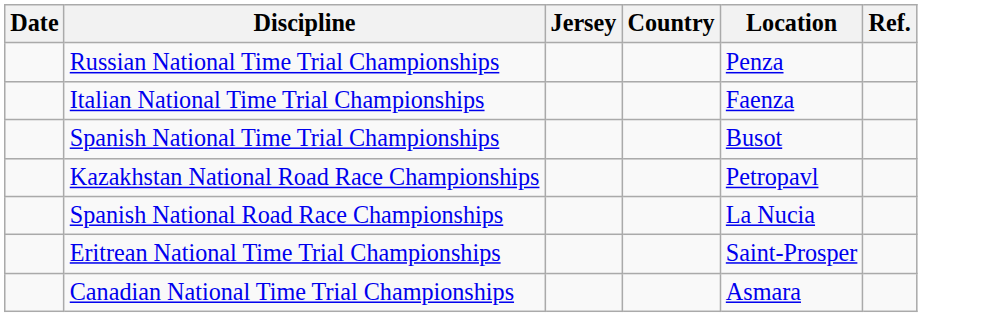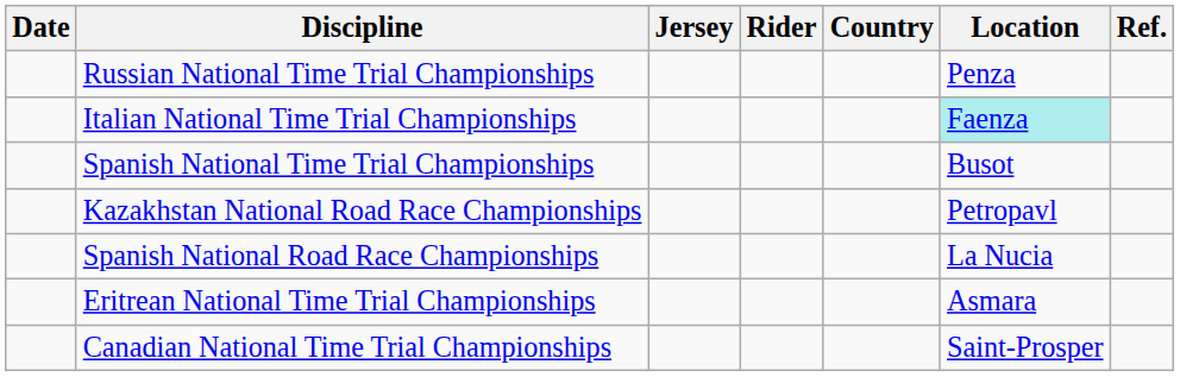 <table class="wikitable sortable">
 <tr>
 <th>Date</th>
 <th>Discipline</th>
 <th>Jersey</th>
+<th>Rider</th>
 <th>Country</th>
 <th>Location</th>
 <th class="unsortable">Ref.</th>
 </tr>
 <tr>
 <td></td>
 <td><a href='#'>Russian National Time Trial Championships</a></td>
 <td align="center"></td>
 <td></td>
+<td></td>
 <td><a href='#'>Penza</a></td>
 <td align="center"></td>
 </tr>
 <tr>
 <td></td>
 <td><a href='#'>Italian National Time Trial Championships</a></td>
 <td align="center"></td>
 <td></td>
-<td><a href='#'>Faenza</a></td>
+<td></td>
+<td style="background: paleturquoise;"><a href='#'>Faenza</a></td>
 <td align="center"></td>
 </tr>
 <tr>
 <td></td>
 <td><a href='#'>Spanish National Time Trial Championships</a></td>
 <td align="center"></td>
+<td></td>
 <td></td>
 <td><a href='#'>Busot</a></td>
 <td align="center"></td>
 </tr>
 <tr>
 <td></td>
 <td><a href='#'>Kazakhstan National Road Race Championships</a></td>
 <td align="center"></td>
 <td></td>
+<td></td>
 <td><a href='#'>Petropavl</a></td>
 <td align="center"></td>
 </tr>
 <tr>
 <td></td>
 <td><a href='#'>Spanish National Road Race Championships</a></td>
 <td align="center"></td>
+<td></td>
 <td></td>
 <td><a href='#'>La Nucia</a></td>
 <td align="center"></td>
 </tr>
 <tr>
 <td></td>
 <td><a href='#'>Eritrean National Time Trial Championships</a></td>
 <td align="center"></td>
 <td></td>
-<td><a href='#'>Saint-Prosper</a></td>
+<td></td>
+<td><a href='#'>Asmara</a></td>
 <td align="center"></td>
 </tr>
 <tr>
 <td></td>
 <td><a href='#'>Canadian National Time Trial Championships</a></td>
 <td align="center"></td>
 <td></td>
-<td><a href='#'>Asmara</a></td>
+<td></td>
+<td><a href='#'>Saint-Prosper</a></td>
 <td align="center"></td>
 </tr>
 </table>
